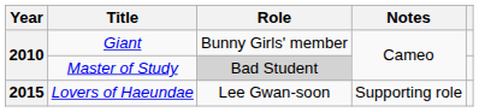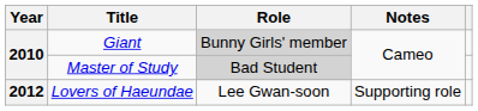 <table class="wikitable plainrowheaders" style="text-align:center">
 <tr>
 <th scope="col">Year</th>
 <th scope="col">Title</th>
 <th scope="col">Role</th>
 <th scope="col">Notes</th>
 <th scope="col" class="unsortable"></th>
 </tr>
 <tr>
 <th rowspan="2"! scope="row">2010</th>
 <td><em><a href='#'>Giant</a></em></td>
-<td>Bunny Girls' member</td>
+<td style="background: lightgrey;">Bunny Girls' member</td>
 <td rowspan="2">Cameo</td>
 <td></td>
 </tr>
 <tr>
 <td><em><a href='#'>Master of Study</a></em></td>
 <td style="background: lightgrey;">Bad Student</td>
 <td></td>
 </tr>
 <tr>
-<th scope="row">2015</th>
+<th scope="row">2012</th>
 <td><em><a href='#'>Lovers of Haeundae</a></em></td>
 <td>Lee Gwan-soon</td>
 <td>Supporting role</td>
 <td></td>
 </tr>
 </table>
